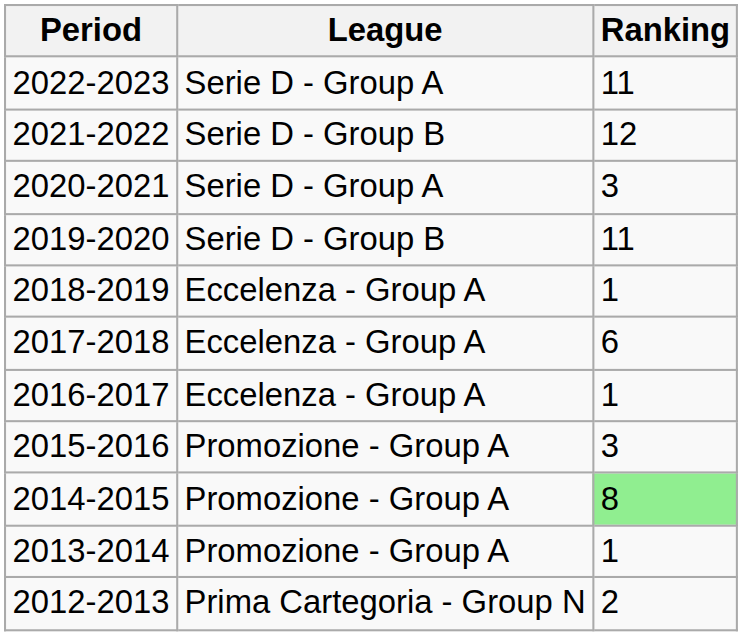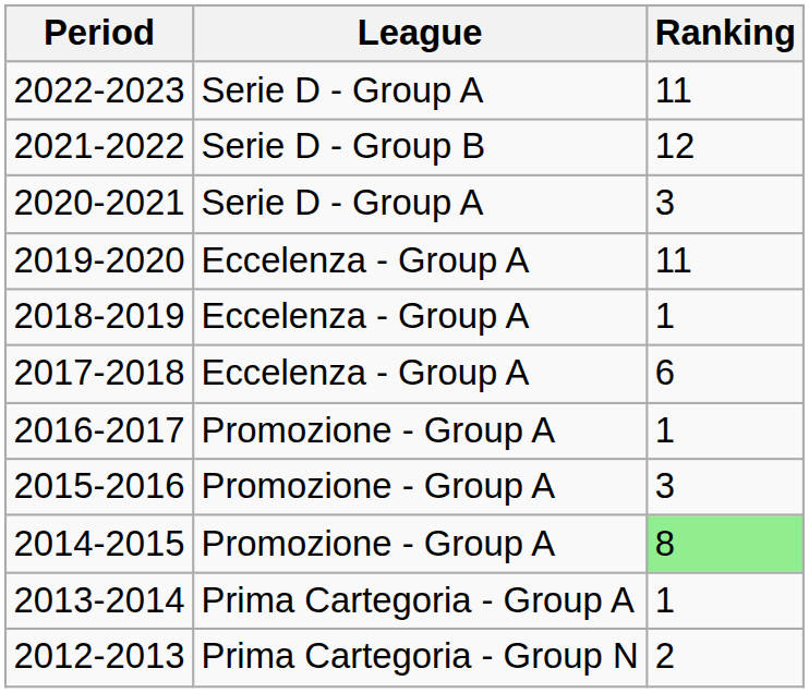 <table class="wikitable">
 <tr>
 <th>Period</th>
 <th>League</th>
 <th>Ranking</th>
 </tr>
 <tr>
 <td>2022-2023</td>
 <td>Serie D - Group A</td>
 <td>11</td>
 </tr>
 <tr>
 <td>2021-2022</td>
 <td>Serie D - Group B</td>
 <td>12</td>
 </tr>
 <tr>
 <td>2020-2021</td>
 <td>Serie D - Group A</td>
 <td>3</td>
 </tr>
 <tr>
 <td>2019-2020</td>
-<td>Serie D - Group B</td>
+<td>Eccelenza - Group A</td>
 <td>11</td>
 </tr>
 <tr>
 <td>2018-2019</td>
 <td>Eccelenza - Group A</td>
 <td>1</td>
 </tr>
 <tr>
 <td>2017-2018</td>
 <td>Eccelenza - Group A</td>
 <td>6</td>
 </tr>
 <tr>
 <td>2016-2017</td>
-<td>Eccelenza - Group A</td>
+<td>Promozione - Group A</td>
 <td>1</td>
 </tr>
 <tr>
 <td>2015-2016</td>
 <td>Promozione - Group A</td>
 <td>3</td>
 </tr>
 <tr>
 <td>2014-2015</td>
 <td>Promozione - Group A</td>
 <td style="background: lightgreen;">8</td>
 </tr>
 <tr>
 <td>2013-2014</td>
-<td>Promozione - Group A</td>
+<td>Prima Cartegoria - Group A</td>
 <td>1</td>
 </tr>
 <tr>
 <td>2012-2013</td>
 <td>Prima Cartegoria - Group N</td>
 <td>2</td>
 </tr>
 </table>
